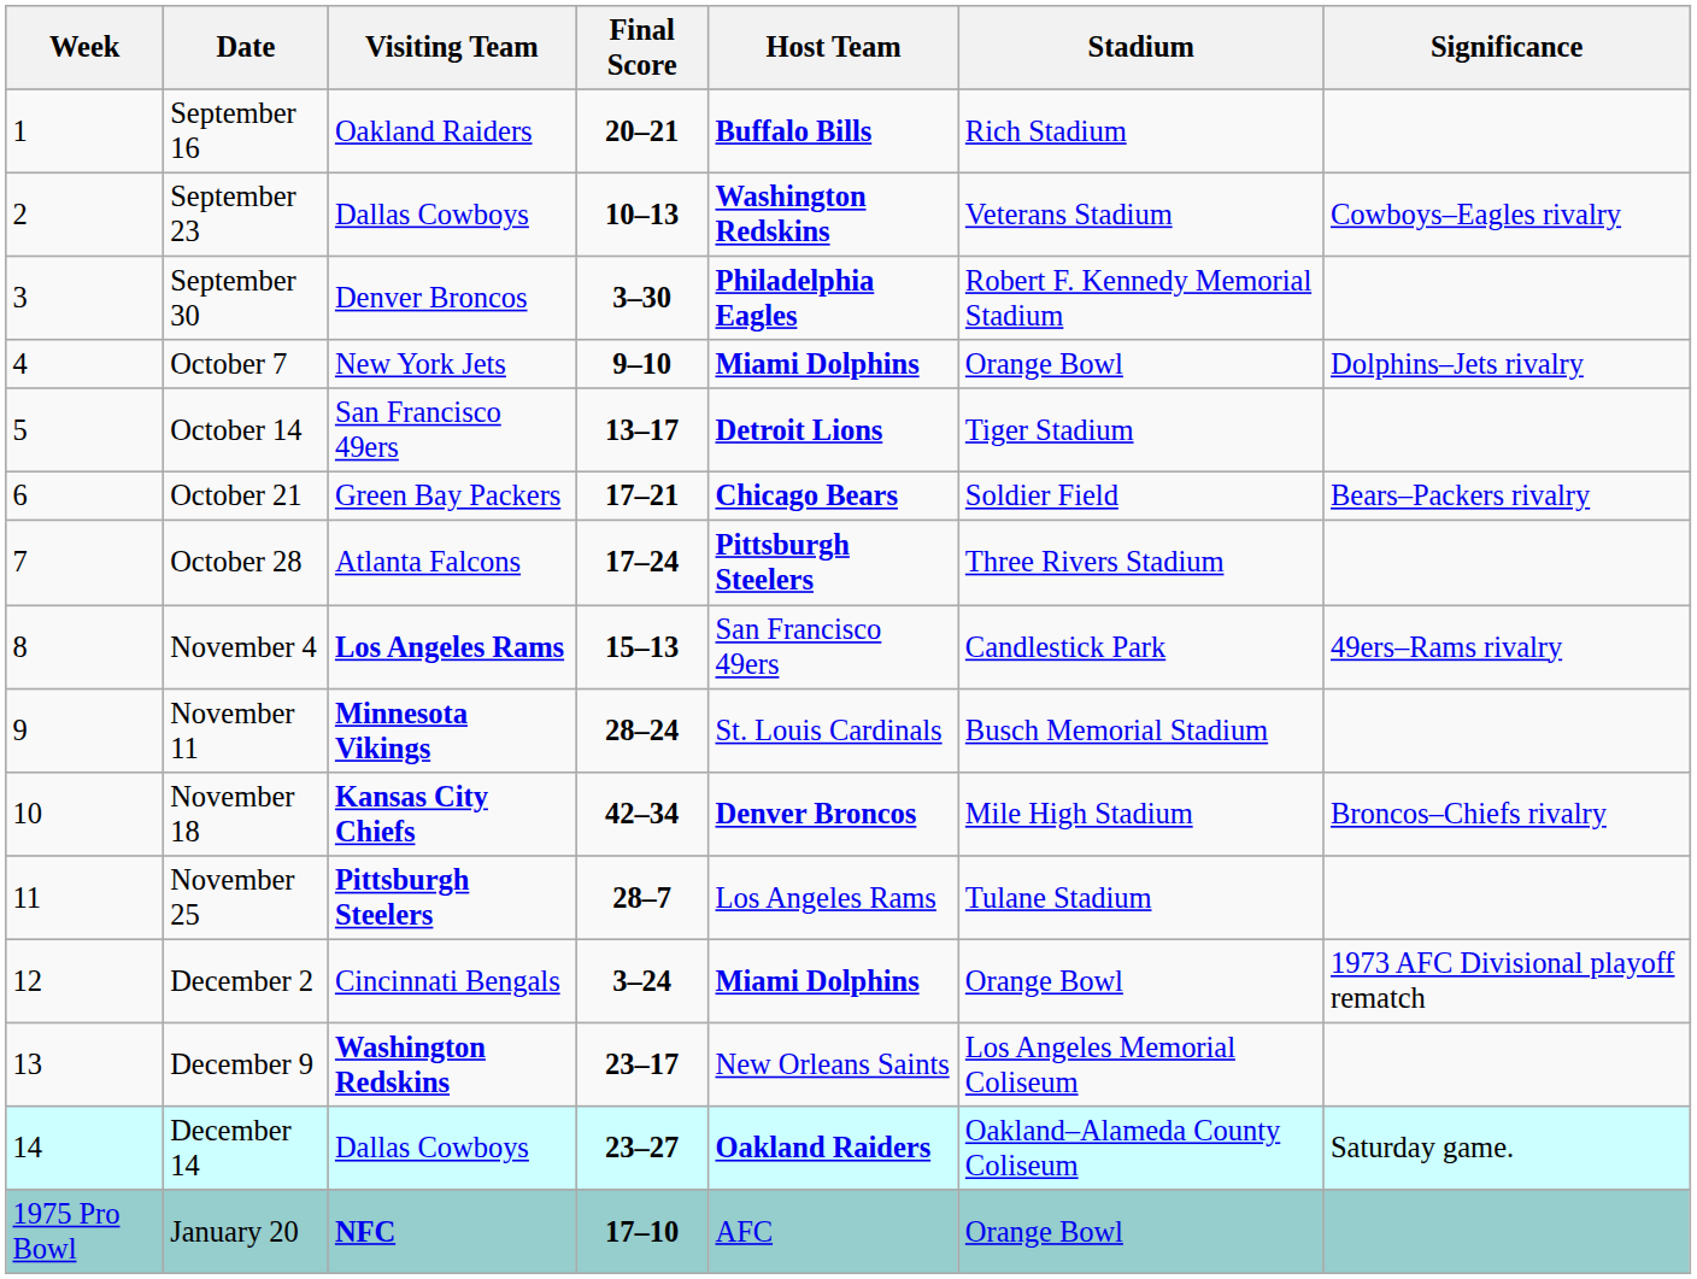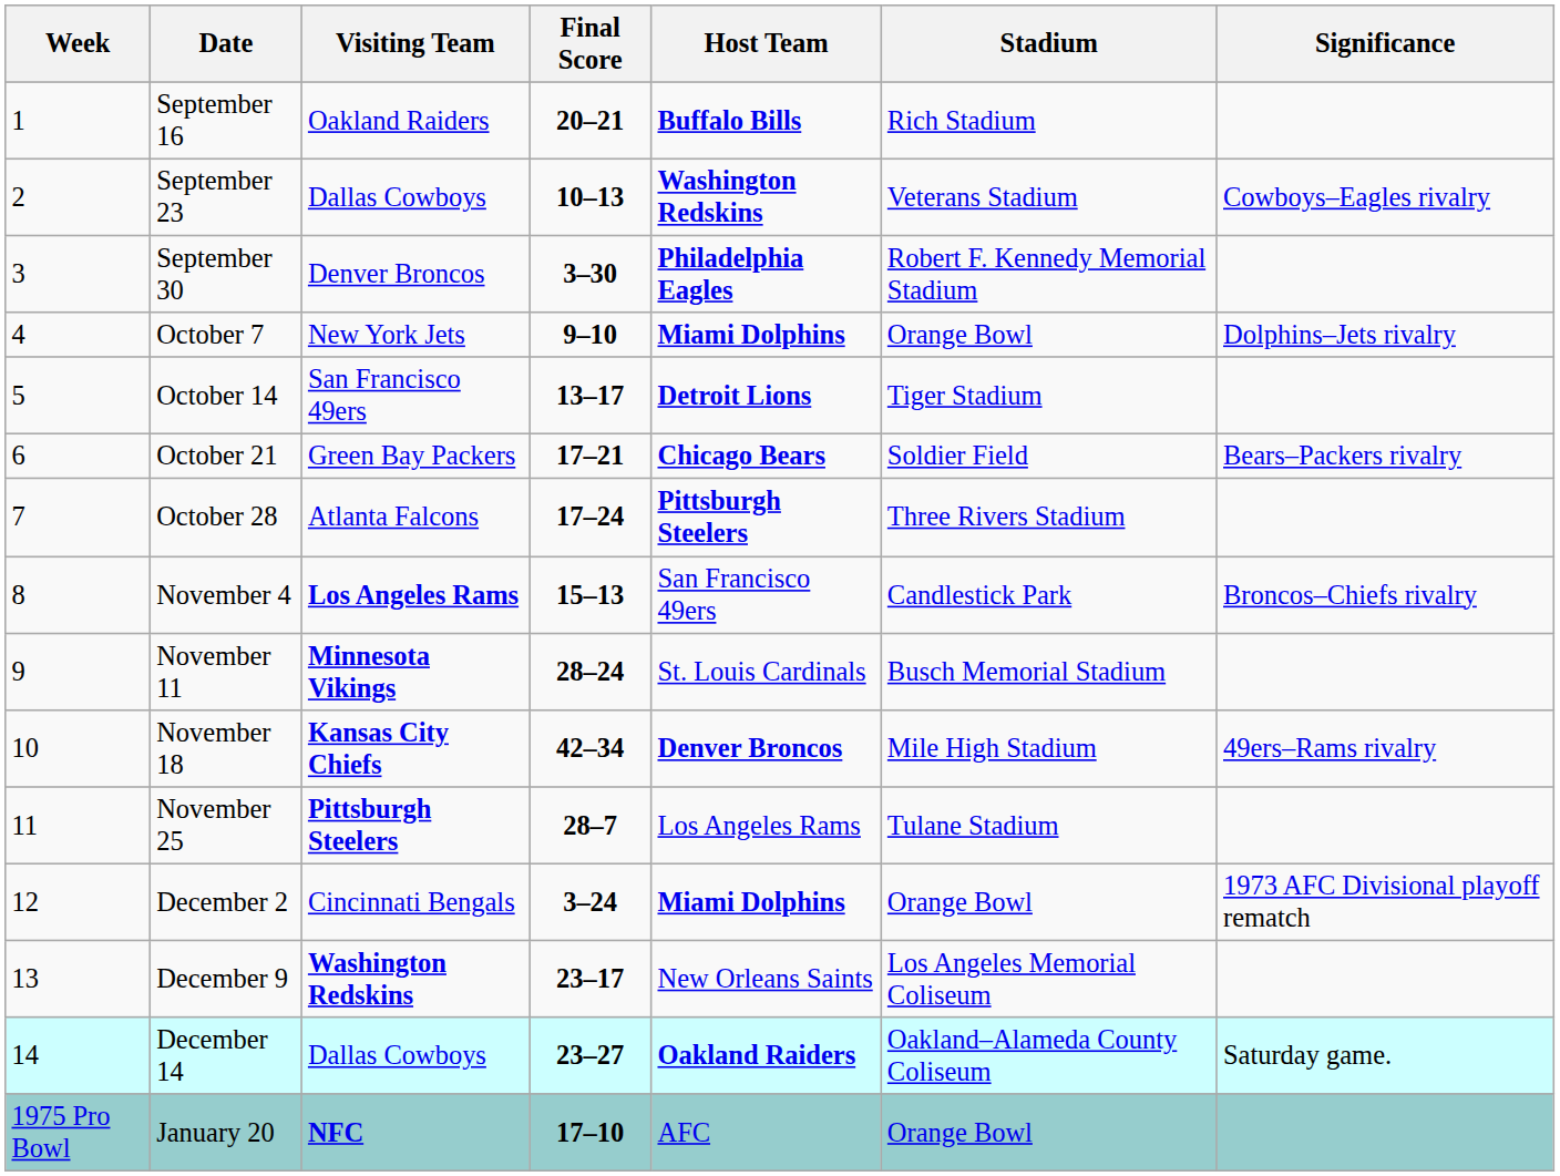 <table class="wikitable" style="font-size: 95%;">
 <tr>
 <th>Week</th>
 <th>Date</th>
 <th>Visiting Team</th>
 <th>Final Score</th>
 <th>Host Team</th>
 <th>Stadium</th>
 <th>Significance</th>
 </tr>
 <tr>
 <td>1</td>
 <td>September 16</td>
 <td><a href='#'>Oakland Raiders</a></td>
 <td align="center"><strong>20–21</strong></td>
 <td><strong><a href='#'>Buffalo Bills</a></strong></td>
 <td><a href='#'>Rich Stadium</a></td>
 <td></td>
 </tr>
 <tr>
 <td>2</td>
 <td>September 23</td>
 <td><a href='#'>Dallas Cowboys</a></td>
 <td align="center"><strong>10–13</strong></td>
 <td><strong><a href='#'>Washington Redskins</a></strong></td>
 <td><a href='#'>Veterans Stadium</a></td>
 <td><a href='#'>Cowboys–Eagles rivalry</a></td>
 </tr>
 <tr>
 <td>3</td>
 <td>September 30</td>
 <td><a href='#'>Denver Broncos</a></td>
 <td align="center"><strong>3–30</strong></td>
 <td><strong><a href='#'>Philadelphia Eagles</a></strong></td>
 <td><a href='#'>Robert F. Kennedy Memorial Stadium</a></td>
 <td></td>
 </tr>
 <tr>
 <td>4</td>
 <td>October 7</td>
 <td><a href='#'>New York Jets</a></td>
 <td align="center"><strong>9–10</strong></td>
 <td><strong><a href='#'>Miami Dolphins</a></strong></td>
 <td><a href='#'>Orange Bowl</a></td>
 <td><a href='#'>Dolphins–Jets rivalry</a></td>
 </tr>
 <tr>
 <td>5</td>
 <td>October 14</td>
 <td><a href='#'>San Francisco 49ers</a></td>
 <td align="center"><strong>13–17</strong></td>
 <td><strong><a href='#'>Detroit Lions</a></strong></td>
 <td><a href='#'>Tiger Stadium</a></td>
 <td></td>
 </tr>
 <tr>
 <td>6</td>
 <td>October 21</td>
 <td><a href='#'>Green Bay Packers</a></td>
 <td align="center"><strong>17–21</strong></td>
 <td><strong><a href='#'>Chicago Bears</a></strong></td>
 <td><a href='#'>Soldier Field</a></td>
 <td><a href='#'>Bears–Packers rivalry</a></td>
 </tr>
 <tr>
 <td>7</td>
 <td>October 28</td>
 <td><a href='#'>Atlanta Falcons</a></td>
 <td align="center"><strong>17–24</strong></td>
 <td><strong><a href='#'>Pittsburgh Steelers</a></strong></td>
 <td><a href='#'>Three Rivers Stadium</a></td>
 <td></td>
 </tr>
 <tr>
 <td>8</td>
 <td>November 4</td>
 <td><strong><a href='#'>Los Angeles Rams</a></strong></td>
 <td align="center"><strong>15–13</strong></td>
 <td><a href='#'>San Francisco 49ers</a></td>
 <td><a href='#'>Candlestick Park</a></td>
-<td><a href='#'>49ers–Rams rivalry</a></td>
+<td><a href='#'>Broncos–Chiefs rivalry</a></td>
 </tr>
 <tr>
 <td>9</td>
 <td>November 11</td>
 <td><strong><a href='#'>Minnesota Vikings</a></strong></td>
 <td align="center"><strong>28–24</strong></td>
 <td><a href='#'>St. Louis Cardinals</a></td>
 <td><a href='#'>Busch Memorial Stadium</a></td>
 <td></td>
 </tr>
 <tr>
 <td>10</td>
 <td>November 18</td>
 <td><strong><a href='#'>Kansas City Chiefs</a></strong></td>
 <td align="center"><strong>42–34</strong></td>
 <td><strong><a href='#'>Denver Broncos</a></strong></td>
 <td><a href='#'>Mile High Stadium</a></td>
-<td><a href='#'>Broncos–Chiefs rivalry</a></td>
+<td><a href='#'>49ers–Rams rivalry</a></td>
 </tr>
 <tr>
 <td>11</td>
 <td>November 25</td>
 <td><strong><a href='#'>Pittsburgh Steelers</a></strong></td>
 <td align="center"><strong>28–7</strong></td>
 <td><a href='#'>Los Angeles Rams</a></td>
 <td><a href='#'>Tulane Stadium</a></td>
 <td></td>
 </tr>
 <tr>
 <td>12</td>
 <td>December 2</td>
 <td><a href='#'>Cincinnati Bengals</a></td>
 <td align="center"><strong>3–24</strong></td>
 <td><strong><a href='#'>Miami Dolphins</a></strong></td>
 <td><a href='#'>Orange Bowl</a></td>
 <td><a href='#'>1973 AFC Divisional playoff</a> rematch</td>
 </tr>
 <tr>
 <td>13</td>
 <td>December 9</td>
 <td><strong><a href='#'>Washington Redskins</a></strong></td>
 <td align="center"><strong>23–17</strong></td>
 <td><a href='#'>New Orleans Saints</a></td>
 <td><a href='#'>Los Angeles Memorial Coliseum</a></td>
 <td></td>
 </tr>
 <tr bgcolor="#CCFFFF">
 <td>14</td>
 <td>December 14</td>
 <td><a href='#'>Dallas Cowboys</a></td>
 <td align="center"><strong>23–27</strong></td>
 <td><strong><a href='#'>Oakland Raiders</a></strong></td>
 <td><a href='#'>Oakland–Alameda County Coliseum</a></td>
 <td>Saturday game.</td>
 </tr>
 <tr bgcolor="#96CDCD">
 <td><a href='#'>1975 Pro Bowl</a></td>
 <td>January 20</td>
 <td><strong><a href='#'>NFC</a></strong></td>
 <td align="center"><strong>17–10</strong></td>
 <td><a href='#'>AFC</a></td>
 <td><a href='#'>Orange Bowl</a></td>
 <td></td>
 </tr>
 </table>
